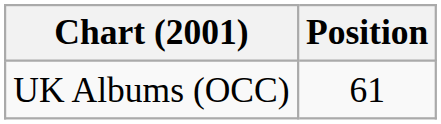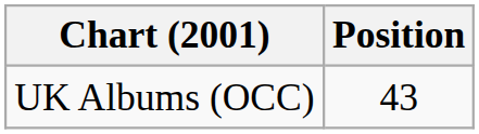 <table class="wikitable">
 <tr>
 <th>Chart (2001)</th>
 <th>Position</th>
 </tr>
 <tr>
 <td>UK Albums (OCC)</td>
-<td align="center">61</td>
+<td align="center">43</td>
 </tr>
 </table>
